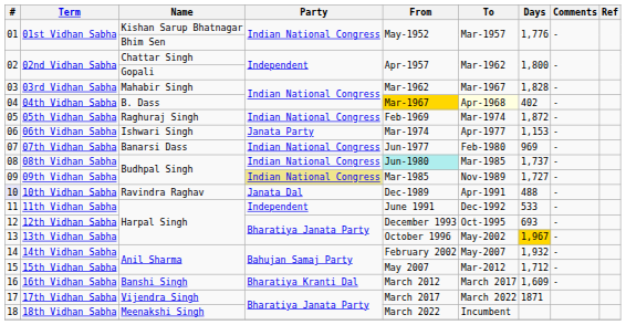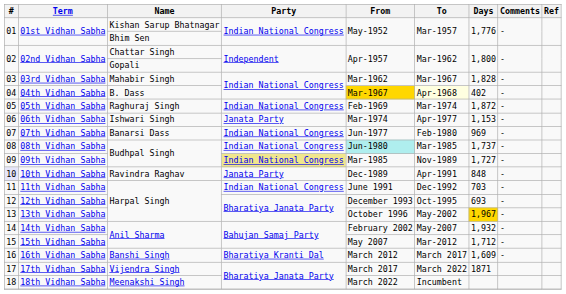 <table class="wikitable sortable">
 <tr>
 <th>#</th>
 <th><a href='#'>Term</a></th>
 <th>Name</th>
 <th>Party</th>
 <th>From</th>
 <th>To</th>
 <th>Days</th>
 <th>Comments</th>
 <th>Ref</th>
 </tr>
 <tr>
 <td rowspan="2">01</td>
 <td rowspan="2"><a href='#'>01st Vidhan Sabha</a></td>
 <td>Kishan Sarup Bhatnagar</td>
 <td rowspan="2"><a href='#'>Indian National Congress</a></td>
 <td rowspan="2">May-1952</td>
 <td rowspan="2">Mar-1957</td>
 <td rowspan="2">1,776</td>
 <td rowspan="2">-</td>
 <td rowspan="2"></td>
 </tr>
 <tr>
 <td>Bhim Sen</td>
 </tr>
 <tr>
 <td rowspan="2">02</td>
 <td rowspan="2"><a href='#'>02nd Vidhan Sabha</a></td>
 <td>Chattar Singh</td>
 <td rowspan="2"><a href='#'>Independent</a></td>
 <td rowspan="2">Apr-1957</td>
 <td rowspan="2">Mar-1962</td>
 <td rowspan="2">1,800</td>
 <td rowspan="2">-</td>
 <td rowspan="2"></td>
 </tr>
 <tr>
 <td>Gopali</td>
 </tr>
 <tr>
 <td>03</td>
 <td><a href='#'>03rd Vidhan Sabha</a></td>
 <td>Mahabir Singh</td>
 <td rowspan="2"><a href='#'>Indian National Congress</a></td>
 <td>Mar-1962</td>
 <td>Mar-1967</td>
 <td>1,828</td>
 <td>-</td>
 <td></td>
 </tr>
 <tr>
 <td>04</td>
 <td><a href='#'>04th Vidhan Sabha</a></td>
 <td>B. Dass</td>
 <td style="background: gold;">Mar-1967</td>
 <td style="background: lightyellow;">Apr-1968</td>
 <td>402</td>
 <td>-</td>
 <td></td>
 </tr>
 <tr>
 <td>05</td>
 <td><a href='#'>05th Vidhan Sabha</a></td>
 <td>Raghuraj Singh</td>
 <td><a href='#'>Indian National Congress</a></td>
 <td>Feb-1969</td>
 <td>Mar-1974</td>
 <td>1,872</td>
 <td>-</td>
 <td></td>
 </tr>
 <tr>
 <td>06</td>
 <td><a href='#'>06th Vidhan Sabha</a></td>
 <td>Ishwari Singh</td>
 <td><a href='#'>Janata Party</a></td>
 <td>Mar-1974</td>
 <td>Apr-1977</td>
 <td>1,153</td>
 <td>-</td>
 <td></td>
 </tr>
 <tr>
 <td>07</td>
 <td><a href='#'>07th Vidhan Sabha</a></td>
 <td>Banarsi Dass</td>
 <td><a href='#'>Indian National Congress</a></td>
 <td>Jun-1977</td>
 <td>Feb-1980</td>
 <td>969</td>
 <td>-</td>
 <td></td>
 </tr>
 <tr>
 <td>08</td>
 <td><a href='#'>08th Vidhan Sabha</a></td>
 <td rowspan="2">Budhpal Singh</td>
 <td><a href='#'>Indian National Congress</a></td>
 <td style="background: paleturquoise;">Jun-1980</td>
 <td>Mar-1985</td>
 <td>1,737</td>
 <td>-</td>
 <td></td>
 </tr>
 <tr>
 <td>09</td>
 <td><a href='#'>09th Vidhan Sabha</a></td>
 <td style="background: khaki;"><a href='#'>Indian National Congress</a></td>
 <td>Mar-1985</td>
 <td>Nov-1989</td>
 <td>1,727</td>
 <td>-</td>
 <td></td>
 </tr>
 <tr>
 <td style="background: lavender;">10</td>
 <td><a href='#'>10th Vidhan Sabha</a></td>
 <td>Ravindra Raghav</td>
-<td><a href='#'>Janata Dal</a></td>
+<td><a href='#'>Janata Party</a></td>
 <td>Dec-1989</td>
 <td>Apr-1991</td>
-<td>488</td>
+<td>848</td>
 <td>-</td>
 <td></td>
 </tr>
 <tr>
 <td>11</td>
 <td><a href='#'>11th Vidhan Sabha</a></td>
 <td rowspan="3">Harpal Singh</td>
-<td><a href='#'>Independent</a></td>
+<td><a href='#'>Indian National Congress</a></td>
 <td>June 1991</td>
 <td>Dec-1992</td>
-<td>533</td>
+<td>703</td>
 <td>-</td>
 <td></td>
 </tr>
 <tr>
 <td>12</td>
 <td><a href='#'>12th Vidhan Sabha</a></td>
 <td rowspan="2"><a href='#'>Bharatiya Janata Party</a></td>
 <td>December 1993</td>
 <td>Oct-1995</td>
 <td>693</td>
 <td>-</td>
 <td></td>
 </tr>
 <tr>
 <td>13</td>
 <td><a href='#'>13th Vidhan Sabha</a></td>
 <td>October 1996</td>
 <td>May-2002</td>
 <td style="background: gold;">1,967</td>
 <td>-</td>
 <td></td>
 </tr>
 <tr>
 <td>14</td>
 <td><a href='#'>14th Vidhan Sabha</a></td>
 <td rowspan="2"><a href='#'>Anil Sharma</a></td>
 <td rowspan="2"><a href='#'>Bahujan Samaj Party</a></td>
 <td>February 2002</td>
 <td>May-2007</td>
 <td>1,932</td>
 <td>-</td>
 <td></td>
 </tr>
 <tr>
 <td>15</td>
 <td><a href='#'>15th Vidhan Sabha</a></td>
 <td>May 2007</td>
 <td>Mar-2012</td>
 <td>1,712</td>
 <td>-</td>
 <td></td>
 </tr>
 <tr>
 <td>16</td>
 <td><a href='#'>16th Vidhan Sabha</a></td>
 <td><a href='#'>Banshi Singh</a></td>
 <td><a href='#'>Bharatiya Kranti Dal</a></td>
 <td>March 2012</td>
 <td>March 2017</td>
 <td>1,609</td>
 <td>-</td>
 <td></td>
 </tr>
 <tr>
 <td>17</td>
 <td><a href='#'>17th Vidhan Sabha</a></td>
 <td><a href='#'>Vijendra Singh</a></td>
 <td rowspan="2"><a href='#'>Bharatiya Janata Party</a></td>
 <td>March 2017</td>
 <td>March 2022</td>
 <td>1871</td>
 <td></td>
 <td></td>
 </tr>
 <tr>
 <td>18</td>
 <td><a href='#'>18th Vidhan Sabha</a></td>
 <td><a href='#'>Meenakshi Singh</a></td>
 <td>March 2022</td>
 <td>Incumbent</td>
 <td></td>
 <td></td>
 <td></td>
 </tr>
 <tr>
 </tr>
 </table>
